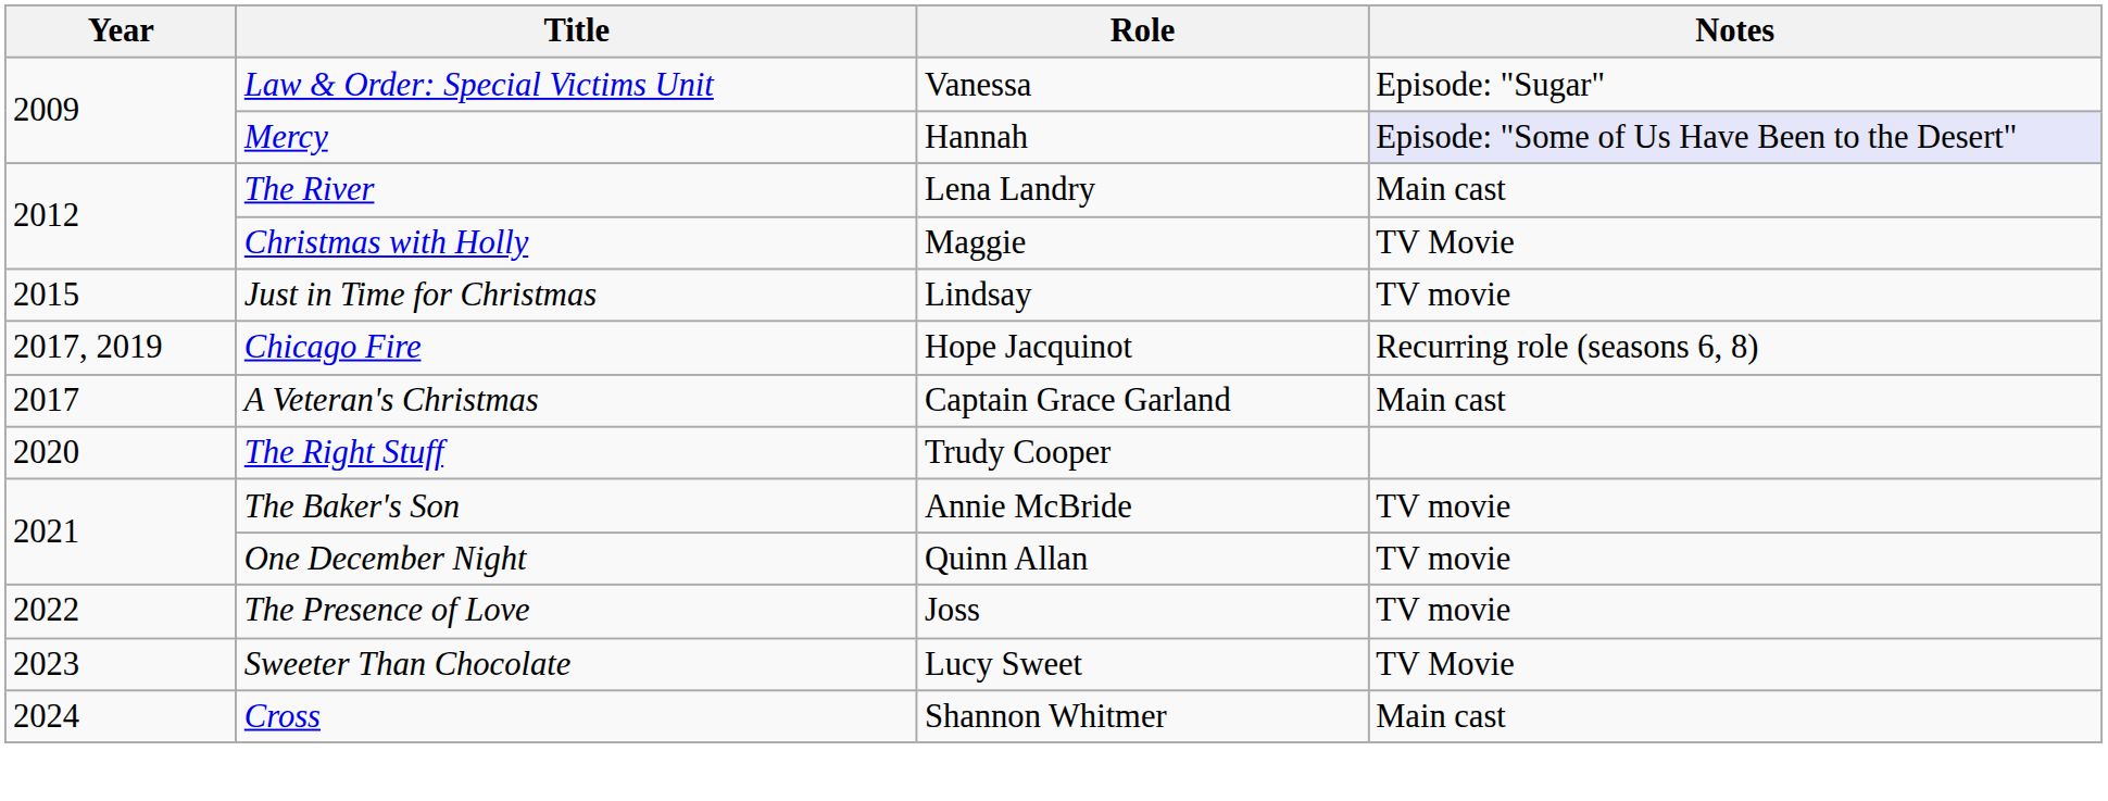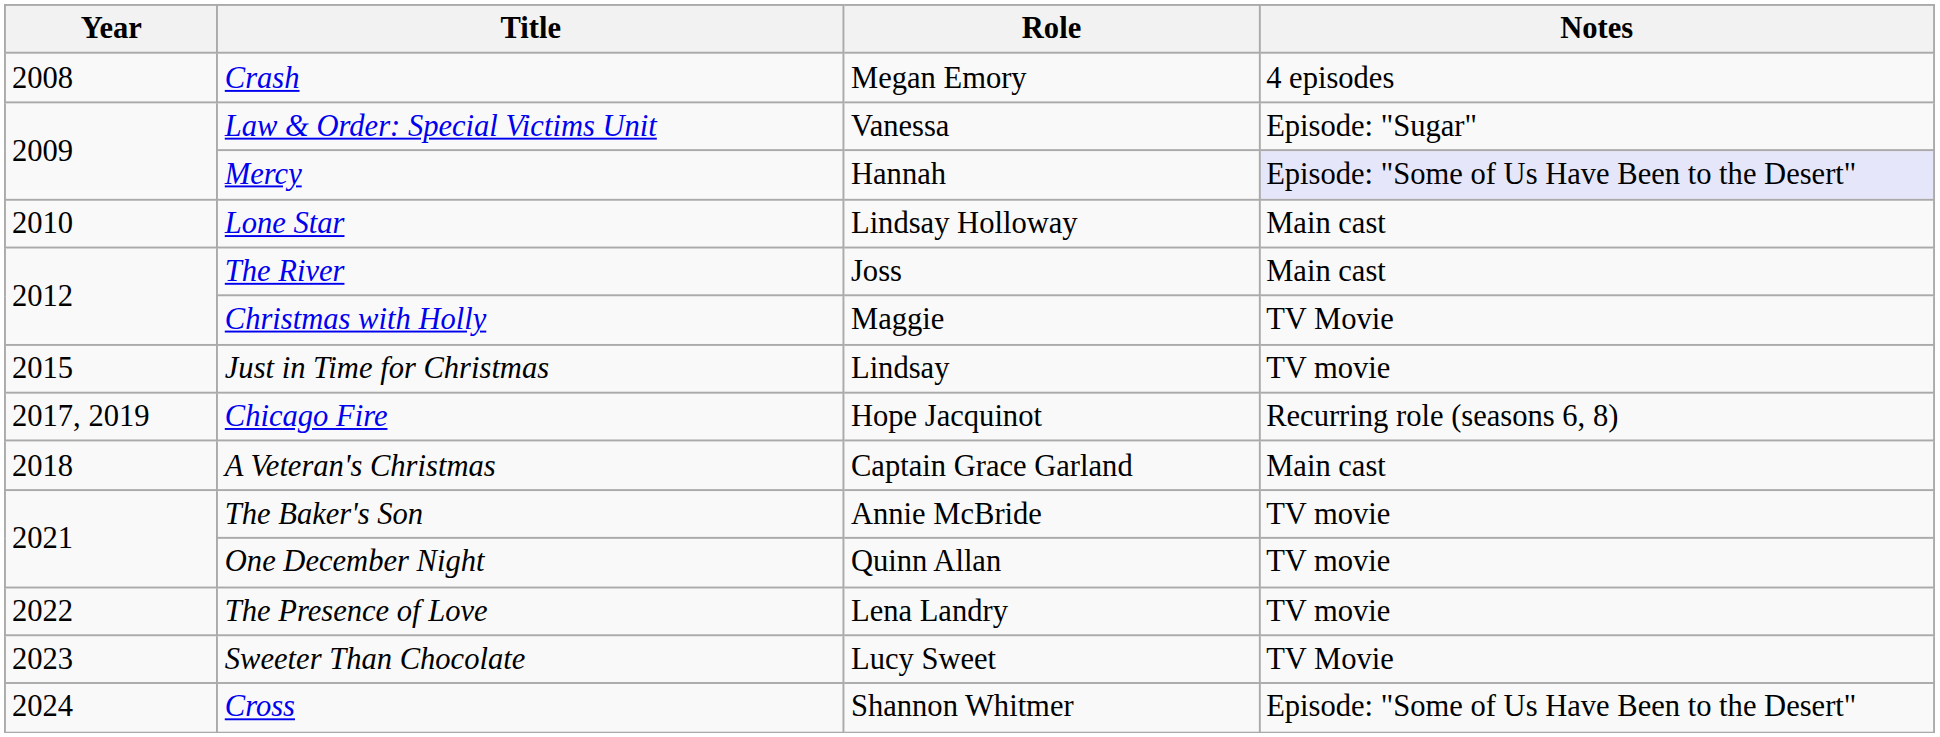 <table class="wikitable sortable" style="width:80%;">
 <tr>
 <th>Year</th>
 <th>Title</th>
 <th>Role</th>
 <th class="unsortable" style="width:35%;">Notes</th>
+</tr>
+<tr>
+<td>2008</td>
+<td><em><a href='#'>Crash</a></em></td>
+<td>Megan Emory</td>
+<td>4 episodes</td>
 </tr>
 <tr>
 <td rowspan="2">2009</td>
 <td><em><a href='#'>Law & Order: Special Victims Unit</a></em></td>
 <td>Vanessa</td>
 <td>Episode: "Sugar"</td>
 </tr>
 <tr>
 <td><em><a href='#'>Mercy</a></em></td>
 <td>Hannah</td>
 <td style="background: lavender;">Episode: "Some of Us Have Been to the Desert"</td>
 </tr>
 <tr>
+<td>2010</td>
+<td><em><a href='#'>Lone Star</a></em></td>
+<td>Lindsay Holloway</td>
+<td>Main cast</td>
+</tr>
+<tr>
 <td rowspan="2">2012</td>
 <td><em><a href='#'>The River</a></em></td>
-<td>Lena Landry</td>
+<td>Joss</td>
 <td>Main cast</td>
 </tr>
 <tr>
 <td><em><a href='#'>Christmas with Holly</a></em></td>
 <td>Maggie</td>
 <td>TV Movie</td>
 </tr>
 <tr>
 <td>2015</td>
 <td><em>Just in Time for Christmas</em></td>
 <td>Lindsay</td>
 <td>TV movie</td>
 </tr>
 <tr>
 <td>2017, 2019</td>
 <td><em><a href='#'>Chicago Fire</a></em></td>
 <td>Hope Jacquinot</td>
 <td>Recurring role (seasons 6, 8)</td>
 </tr>
 <tr>
-<td>2017</td>
+<td>2018</td>
 <td><em>A Veteran's Christmas</em></td>
 <td>Captain Grace Garland</td>
 <td>Main cast</td>
-</tr>
-<tr>
-<td>2020</td>
-<td><em><a href='#'>The Right Stuff</a></em></td>
-<td>Trudy Cooper</td>
-<td></td>
 </tr>
 <tr>
 <td rowspan="2">2021</td>
 <td><em>The Baker's Son</em></td>
 <td>Annie McBride</td>
 <td>TV movie</td>
 </tr>
 <tr>
 <td><em>One December Night</em></td>
 <td>Quinn Allan</td>
 <td>TV movie</td>
 </tr>
 <tr>
 <td>2022</td>
 <td><em>The Presence of Love</em></td>
-<td>Joss</td>
+<td>Lena Landry</td>
 <td>TV movie</td>
 </tr>
 <tr>
 <td>2023</td>
 <td><em>Sweeter Than Chocolate</em></td>
 <td>Lucy Sweet</td>
 <td>TV Movie</td>
 </tr>
 <tr>
 <td>2024</td>
 <td><a href='#'><em>Cross</em></a></td>
 <td>Shannon Whitmer</td>
-<td>Main cast</td>
+<td>Episode: "Some of Us Have Been to the Desert"</td>
 </tr>
 </table>
